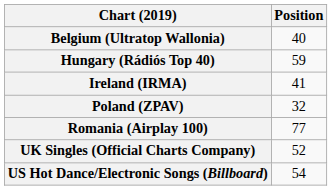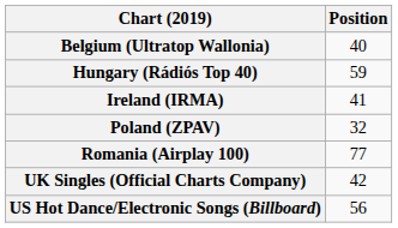 <table class="wikitable sortable plainrowheaders" style="text-align:center">
 <tr>
 <th scope="col">Chart (2019)</th>
 <th scope="col">Position</th>
 </tr>
 <tr>
 <th scope="row">Belgium (Ultratop Wallonia)</th>
 <td>40</td>
 </tr>
 <tr>
 <th scope="row">Hungary (Rádiós Top 40)</th>
 <td>59</td>
 </tr>
 <tr>
 <th scope="row">Ireland (IRMA)</th>
 <td>41</td>
 </tr>
 <tr>
 <th scope="row">Poland (ZPAV)</th>
 <td>32</td>
 </tr>
 <tr>
 <th scope="row">Romania (Airplay 100)</th>
 <td>77</td>
 </tr>
 <tr>
 <th scope="row">UK Singles (Official Charts Company)</th>
-<td>52</td>
+<td>42</td>
 </tr>
 <tr>
 <th scope="row">US Hot Dance/Electronic Songs (<em>Billboard</em>)</th>
-<td>54</td>
+<td>56</td>
 </tr>
 </table>
